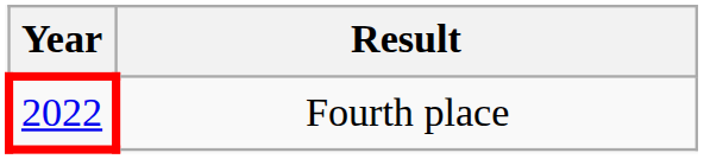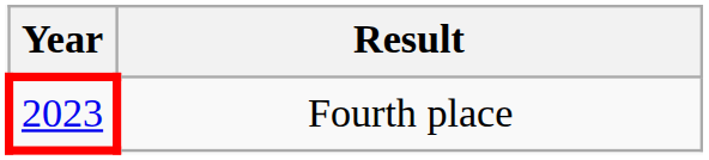 <table class="wikitable" style="text-align: center; font-size:90%">
 <tr>
 <th>Year</th>
 <th style="width:200px">Result</th>
 </tr>
 <tr>
-<td style="border: 3px solid red"> <a href='#'>2022</a></td>
+<td style="border: 3px solid red"> <a href='#'>2023</a></td>
 <td>Fourth place</td>
 </tr>
 </table>
